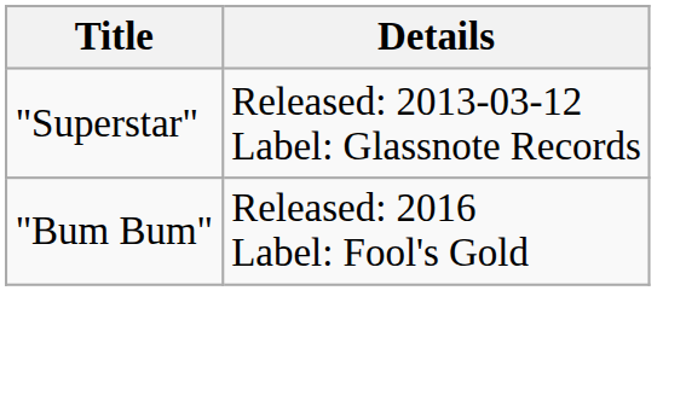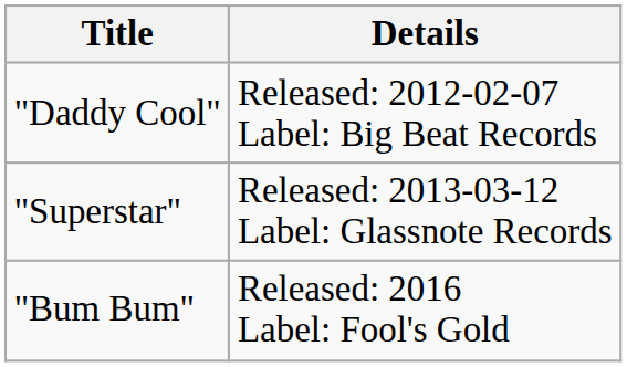 <table class="wikitable">
 <tr>
 <th>Title</th>
 <th>Details</th>
+</tr>
+<tr>
+<td>"Daddy Cool"</td>
+<td>Released: 2012-02-07<br>Label: Big Beat Records</td>
 </tr>
 <tr>
 <td>"Superstar"</td>
 <td>Released: 2013-03-12<br>Label: Glassnote Records</td>
 </tr>
 <tr>
 <td>"Bum Bum"</td>
 <td>Released: 2016<br>Label: Fool's Gold</td>
 </tr>
 </table>
